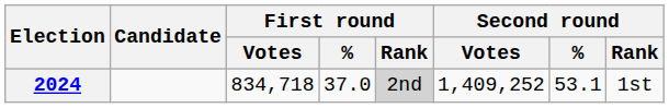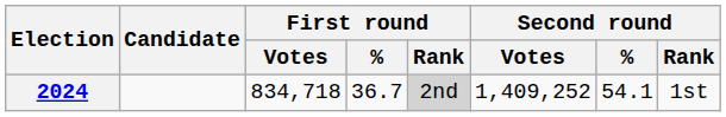 <table class="wikitable" style="text-align:center">
 <tr>
 <th rowspan="2">Election</th>
 <th rowspan="2">Candidate</th>
 <th colspan="3">First round</th>
 <th colspan="3">Second round</th>
 </tr>
 <tr>
 <th>Votes</th>
 <th>%</th>
 <th>Rank</th>
 <th>Votes</th>
 <th>%</th>
 <th>Rank</th>
 </tr>
 <tr>
 <th><a href='#'>2024</a></th>
 <td></td>
 <td>834,718</td>
-<td>37.0</td>
+<td>36.7</td>
 <td style="background: lightgrey;">2nd</td>
 <td>1,409,252</td>
-<td>53.1</td>
+<td>54.1</td>
 <td>1st</td>
 </tr>
 </table>
